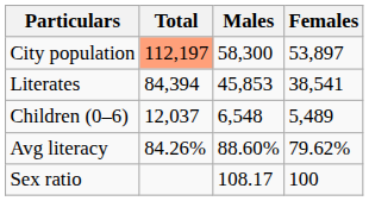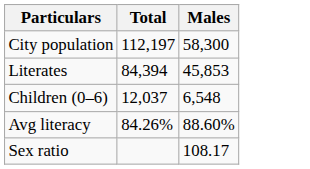 <table class="wikitable">
 <tr>
 <th>Particulars</th>
 <th>Total</th>
 <th>Males</th>
-<th>Females</th>
 </tr>
 <tr>
 <td>City population</td>
-<td style="background: lightsalmon;">112,197</td>
+<td>112,197</td>
 <td>58,300</td>
-<td>53,897</td>
 </tr>
 <tr>
 <td>Literates</td>
 <td>84,394</td>
 <td>45,853</td>
-<td>38,541</td>
 </tr>
 <tr>
 <td>Children (0–6)</td>
 <td>12,037</td>
 <td>6,548</td>
-<td>5,489</td>
 </tr>
 <tr>
 <td>Avg literacy</td>
 <td>84.26%</td>
 <td>88.60%</td>
-<td>79.62%</td>
 </tr>
 <tr>
 <td>Sex ratio</td>
 <td></td>
 <td>108.17</td>
-<td>100</td>
 </tr>
 </table>
